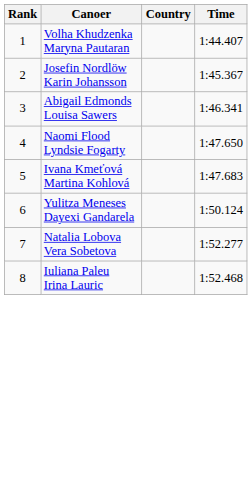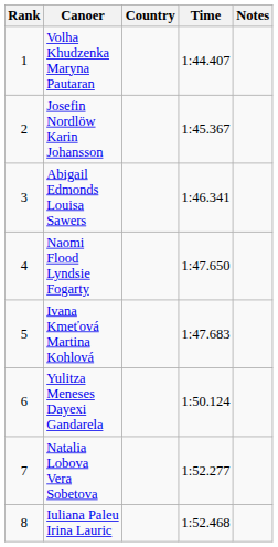 <table class="wikitable" width=50% style="text-align:center;">
 <tr>
 <th>Rank</th>
 <th>Canoer</th>
 <th>Country</th>
 <th>Time</th>
+<th>Notes</th>
 </tr>
 <tr>
 <td>1</td>
 <td align="left"><a href='#'>Volha Khudzenka</a><br><a href='#'>Maryna Pautaran</a></td>
 <td align="left"></td>
 <td>1:44.407</td>
+<td></td>
 </tr>
 <tr>
 <td>2</td>
 <td align="left"><a href='#'>Josefin Nordlöw</a><br><a href='#'>Karin Johansson</a></td>
 <td align="left"></td>
 <td>1:45.367</td>
+<td></td>
 </tr>
 <tr>
 <td>3</td>
 <td align="left"><a href='#'>Abigail Edmonds</a><br><a href='#'>Louisa Sawers</a></td>
 <td align="left"></td>
 <td>1:46.341</td>
+<td></td>
 </tr>
 <tr>
 <td>4</td>
 <td align="left"><a href='#'>Naomi Flood</a><br><a href='#'>Lyndsie Fogarty</a></td>
 <td align="left"></td>
 <td>1:47.650</td>
+<td></td>
 </tr>
 <tr>
 <td>5</td>
 <td align="left"><a href='#'>Ivana Kmeťová</a><br><a href='#'>Martina Kohlová</a></td>
 <td align="left"></td>
 <td>1:47.683</td>
+<td></td>
 </tr>
 <tr>
 <td>6</td>
 <td align="left"><a href='#'>Yulitza Meneses</a><br><a href='#'>Dayexi Gandarela</a></td>
 <td align="left"></td>
 <td>1:50.124</td>
+<td></td>
 </tr>
 <tr>
 <td>7</td>
 <td align="left"><a href='#'>Natalia Lobova</a><br><a href='#'>Vera Sobetova</a></td>
 <td align="left"></td>
 <td>1:52.277</td>
+<td></td>
 </tr>
 <tr>
 <td>8</td>
 <td align="left"><a href='#'>Iuliana Paleu</a><br><a href='#'>Irina Lauric</a></td>
 <td align="left"></td>
 <td>1:52.468</td>
+<td></td>
 </tr>
 </table>
